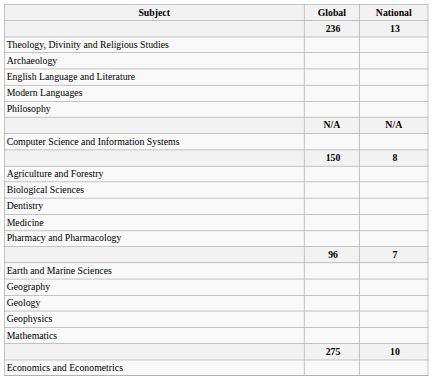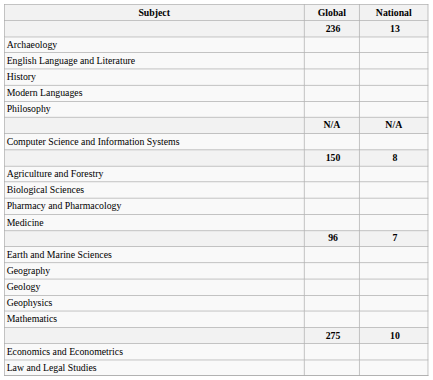 <table class="wikitable sortable" style="width: 100%; font-size: 90%">
 <tr>
 <th>Subject</th>
 <th>Global</th>
 <th>National</th>
 </tr>
 <tr>
 <th></th>
 <th data-sort-value="236"> 236</th>
 <th data-sort-value="13"> 13</th>
 </tr>
 <tr>
-<td>Theology, Divinity and Religious Studies</td>
-<td data-sort-value="101–140"></td>
-<td data-sort-value="11–12"></td>
-</tr>
-<tr>
 <td>Archaeology</td>
 <td data-sort-value="51–100"></td>
 <td data-sort-value="6–8"></td>
 </tr>
 <tr>
 <td>English Language and Literature</td>
 <td data-sort-value="251–300"></td>
 <td data-sort-value="10–12"></td>
+</tr>
+<tr>
+<td>History</td>
+<td data-sort-value="151–200"></td>
+<td data-sort-value="9–12"></td>
 </tr>
 <tr>
 <td>Modern Languages</td>
 <td data-sort-value="201–250"></td>
 <td data-sort-value="10–13"></td>
 </tr>
 <tr>
 <td>Philosophy</td>
 <td data-sort-value="51–100"></td>
 <td data-sort-value="5–7"></td>
 </tr>
 <tr>
 <th></th>
 <th>N/A</th>
 <th>N/A</th>
 </tr>
 <tr>
 <td>Computer Science and Information Systems</td>
 <td data-sort-value="251–300"></td>
 <td data-sort-value="13–14"></td>
 </tr>
 <tr>
 <th></th>
 <th data-sort-value="150"> 150</th>
 <th data-sort-value="8"> 8</th>
 </tr>
 <tr>
 <td>Agriculture and Forestry</td>
 <td data-sort-value="66"></td>
 <td data-sort-value="4"></td>
 </tr>
 <tr>
 <td>Biological Sciences</td>
 <td data-sort-value="117"></td>
 <td data-sort-value="8"></td>
 </tr>
 <tr>
-<td>Dentistry</td>
-<td data-sort-value="51–80"></td>
-<td data-sort-value="1–4"></td>
+<td>Pharmacy and Pharmacology</td>
+<td data-sort-value="101–150"></td>
+<td data-sort-value="7–9"></td>
 </tr>
 <tr>
 <td>Medicine</td>
 <td data-sort-value="151–200"></td>
 <td data-sort-value="8–13"></td>
-</tr>
-<tr>
-<td>Pharmacy and Pharmacology</td>
-<td data-sort-value="101–150"></td>
-<td data-sort-value="7–9"></td>
 </tr>
 <tr>
 <th></th>
 <th data-sort-value="96"> 96</th>
 <th data-sort-value="7"> 7</th>
 </tr>
 <tr>
 <td>Earth and Marine Sciences</td>
 <td data-sort-value="101–150"></td>
 <td data-sort-value="7–13"></td>
 </tr>
 <tr>
 <td>Geography</td>
 <td data-sort-value="101–150"></td>
 <td data-sort-value="4–7"></td>
 </tr>
 <tr>
 <td>Geology</td>
 <td data-sort-value="101–150"></td>
 <td data-sort-value="7–13"></td>
 </tr>
 <tr>
 <td>Geophysics</td>
 <td data-sort-value="101–150"></td>
 <td data-sort-value="7–13"></td>
 </tr>
 <tr>
 <td>Mathematics</td>
 <td data-sort-value="39"></td>
 <td data-sort-value="1"></td>
 </tr>
 <tr>
 <th></th>
 <th data-sort-value="275"> 275</th>
 <th data-sort-value="10"> 10</th>
 </tr>
 <tr>
 <td>Economics and Econometrics</td>
 <td data-sort-value="50"></td>
 <td data-sort-value="3"></td>
 </tr>
 <tr>
+<td>Law and Legal Studies</td>
+<td data-sort-value="201–250"></td>
+<td data-sort-value="9–12"></td>
+</tr>
+<tr>
 </tr>
 </table>
